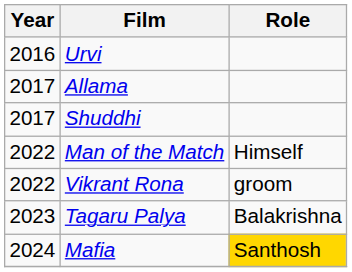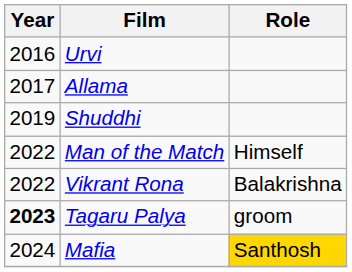 <table class="wikitable sortable">
 <tr>
 <th>Year</th>
 <th>Film</th>
 <th>Role</th>
 </tr>
 <tr>
 <td>2016</td>
 <td><a href='#'><em>Urvi</em></a></td>
 <td></td>
 </tr>
 <tr>
 <td>2017</td>
 <td><a href='#'><em>Allama</em></a></td>
 <td></td>
 </tr>
 <tr>
-<td>2017</td>
+<td>2019</td>
 <td><a href='#'><em>Shuddhi</em></a></td>
 <td></td>
 </tr>
 <tr>
 <td>2022</td>
 <td><em><a href='#'>Man of the Match</a></em></td>
 <td>Himself</td>
 </tr>
 <tr>
 <td>2022</td>
 <td><em><a href='#'>Vikrant Rona</a></em></td>
-<td>groom</td>
+<td>Balakrishna</td>
 </tr>
 <tr>
-<td>2023</td>
+<td><strong>2023</strong></td>
 <td><em><a href='#'>Tagaru Palya</a></em></td>
-<td>Balakrishna</td>
+<td>groom</td>
 </tr>
 <tr>
 <td>2024</td>
 <td><em><a href='#'>Mafia</a></em></td>
 <td style="background: gold;">Santhosh</td>
 </tr>
 <tr>
 </tr>
 </table>
